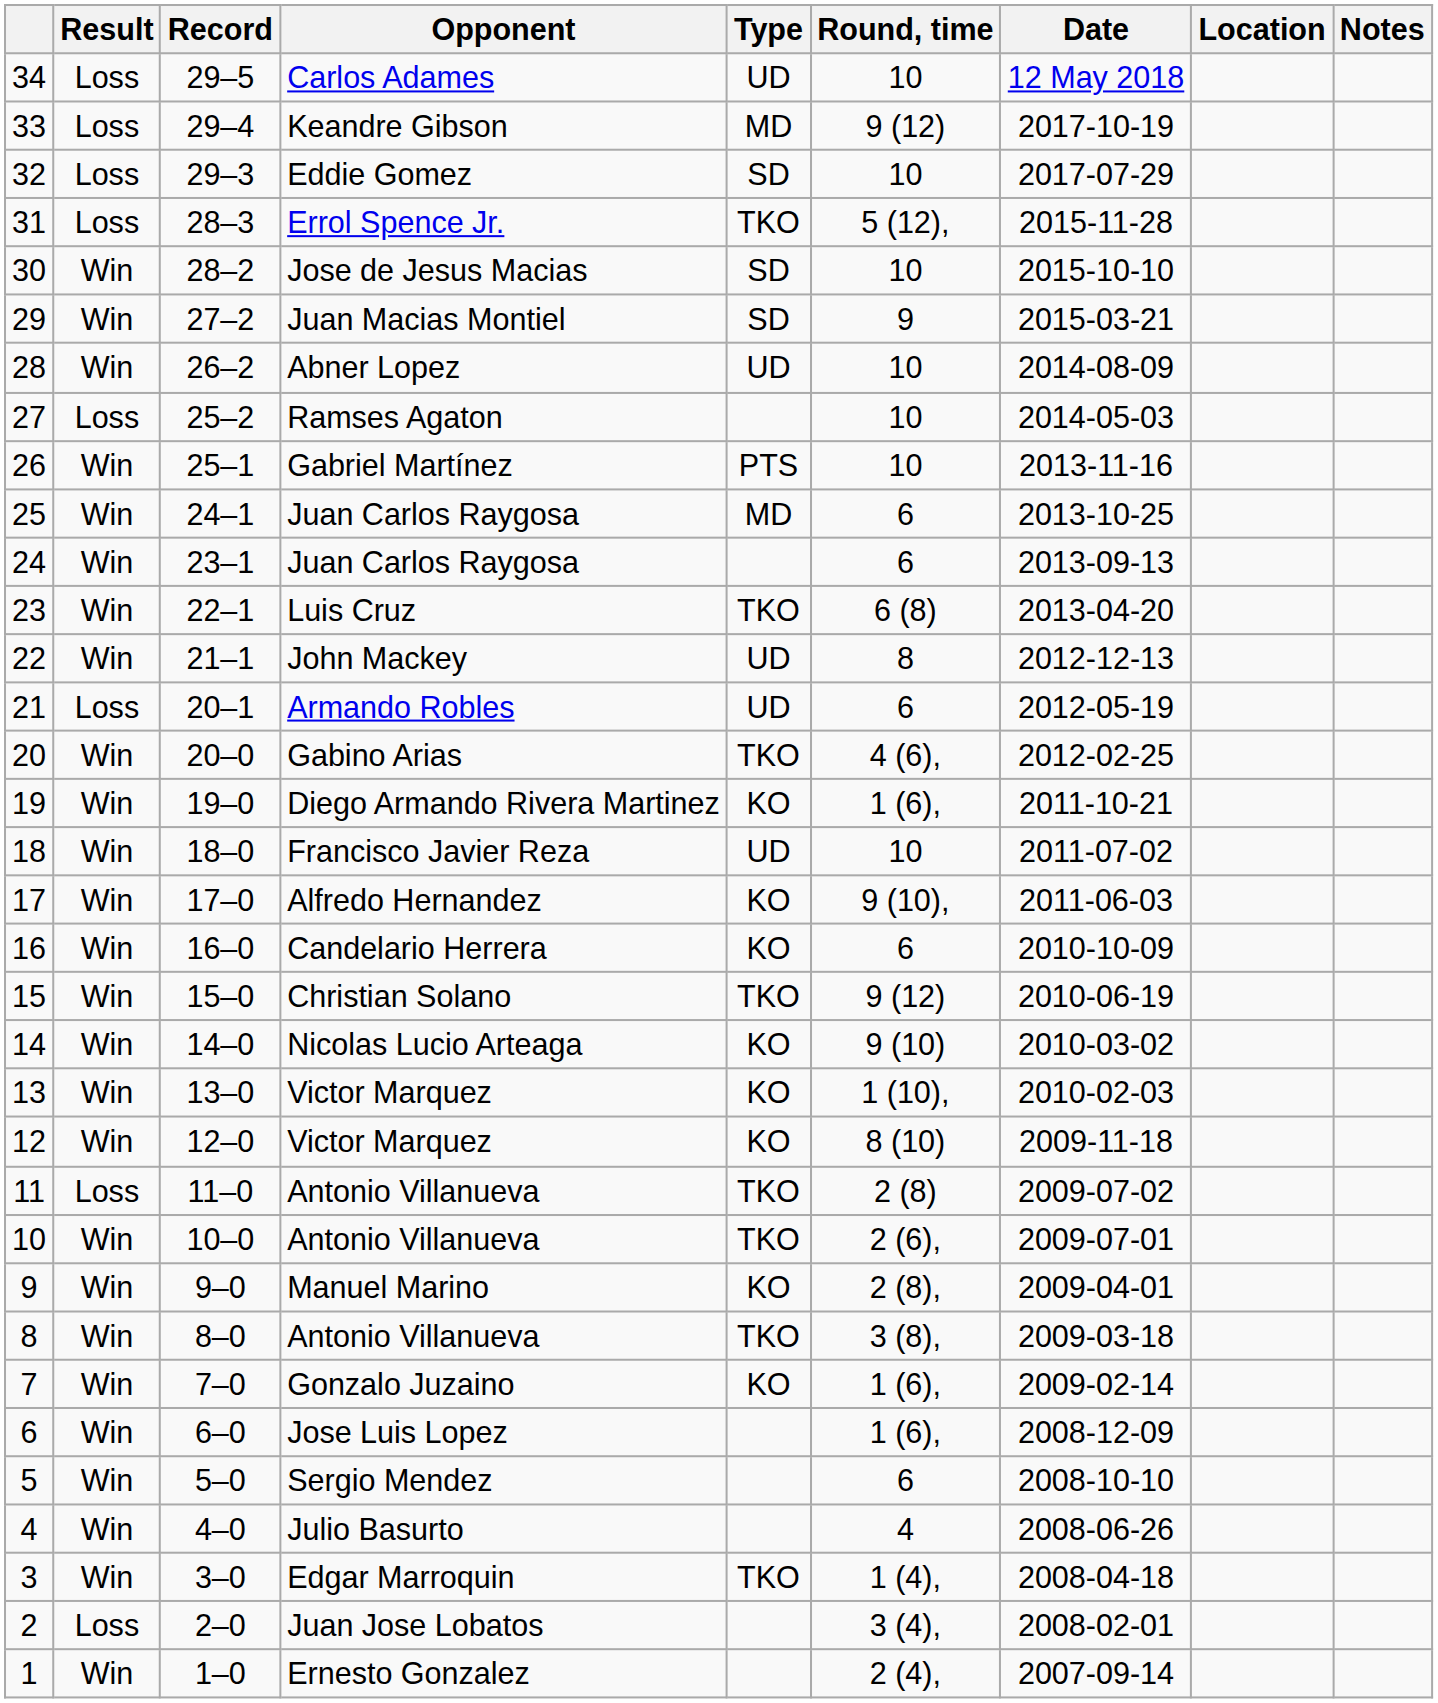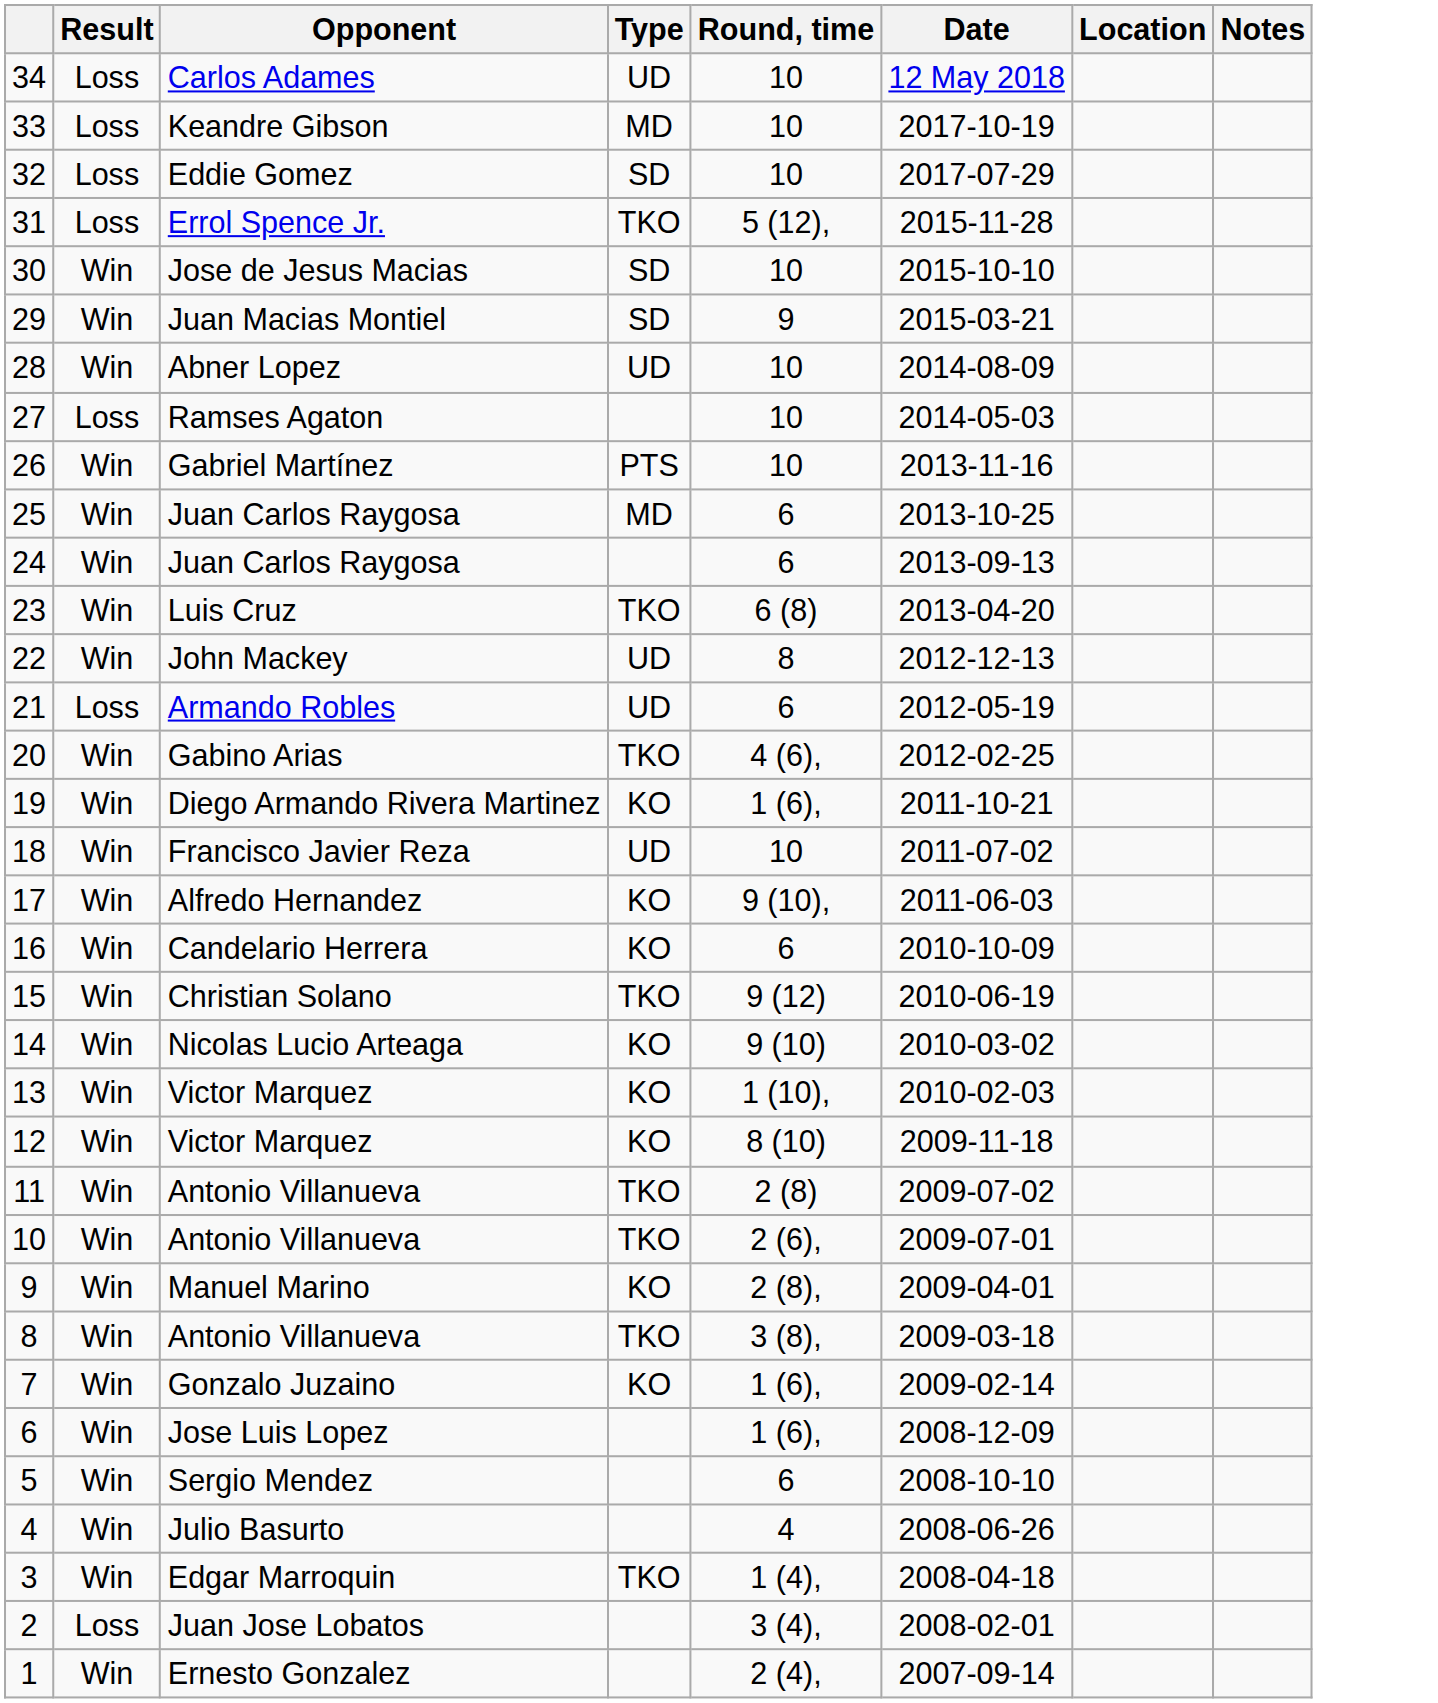 <table class="wikitable" style="text-align:center; font-size:95%">
 <tr>
 <th></th>
 <th>Result</th>
-<th>Record</th>
 <th>Opponent</th>
 <th>Type</th>
 <th>Round, time</th>
 <th>Date</th>
 <th>Location</th>
 <th>Notes</th>
 </tr>
 <tr>
 <td>34</td>
 <td>Loss</td>
-<td>29–5</td>
 <td style="text-align:left;"> <a href='#'>Carlos Adames</a></td>
 <td>UD</td>
 <td>10</td>
 <td><a href='#'>12 May 2018</a></td>
 <td style="text-align:left;"> </td>
 <td style="text-align:left;"></td>
 </tr>
 <tr>
 <td>33</td>
 <td>Loss</td>
-<td>29–4</td>
 <td style="text-align:left;"> Keandre Gibson</td>
 <td>MD</td>
-<td>9 (12)</td>
+<td>10</td>
 <td>2017-10-19</td>
 <td style="text-align:left;"> </td>
 <td style="text-align:left;"></td>
 </tr>
 <tr>
 <td>32</td>
 <td>Loss</td>
-<td>29–3</td>
 <td style="text-align:left;"> Eddie Gomez</td>
 <td>SD</td>
 <td>10</td>
 <td>2017-07-29</td>
 <td style="text-align:left;"> </td>
 <td style="text-align:left;"></td>
 </tr>
 <tr>
 <td>31</td>
 <td>Loss</td>
-<td>28–3</td>
 <td style="text-align:left;"> <a href='#'>Errol Spence Jr.</a></td>
 <td>TKO</td>
 <td>5 (12), </td>
 <td>2015-11-28</td>
 <td style="text-align:left;"> </td>
 <td style="text-align:left;"></td>
 </tr>
 <tr>
 <td>30</td>
 <td>Win</td>
-<td>28–2</td>
 <td style="text-align:left;"> Jose de Jesus Macias</td>
 <td>SD</td>
 <td>10</td>
 <td>2015-10-10</td>
 <td style="text-align:left;"> </td>
 <td style="text-align:left;"></td>
 </tr>
 <tr>
 <td>29</td>
 <td>Win</td>
-<td>27–2</td>
 <td style="text-align:left;"> Juan Macias Montiel</td>
 <td>SD</td>
 <td>9</td>
 <td>2015-03-21</td>
 <td style="text-align:left;"> </td>
 <td style="text-align:left;"></td>
 </tr>
 <tr>
 <td>28</td>
 <td>Win</td>
-<td>26–2</td>
 <td style="text-align:left;"> Abner Lopez</td>
 <td>UD</td>
 <td>10</td>
 <td>2014-08-09</td>
 <td style="text-align:left;"> </td>
 <td style="text-align:left;"></td>
 </tr>
 <tr>
 <td>27</td>
 <td>Loss</td>
-<td>25–2</td>
 <td style="text-align:left;"> Ramses Agaton</td>
 <td></td>
 <td>10</td>
 <td>2014-05-03</td>
 <td style="text-align:left;"> </td>
 <td style="text-align:left;"></td>
 </tr>
 <tr>
 <td>26</td>
 <td>Win</td>
-<td>25–1</td>
 <td style="text-align:left;"> Gabriel Martínez</td>
 <td>PTS</td>
 <td>10</td>
 <td>2013-11-16</td>
 <td style="text-align:left;"> </td>
 <td style="text-align:left;"></td>
 </tr>
 <tr>
 <td>25</td>
 <td>Win</td>
-<td>24–1</td>
 <td style="text-align:left;"> Juan Carlos Raygosa</td>
 <td>MD</td>
 <td>6</td>
 <td>2013-10-25</td>
 <td style="text-align:left;"> </td>
 <td style="text-align:left;"></td>
 </tr>
 <tr>
 <td>24</td>
 <td>Win</td>
-<td>23–1</td>
 <td style="text-align:left;"> Juan Carlos Raygosa</td>
 <td></td>
 <td>6</td>
 <td>2013-09-13</td>
 <td style="text-align:left;"> </td>
 <td style="text-align:left;"></td>
 </tr>
 <tr>
 <td>23</td>
 <td>Win</td>
-<td>22–1</td>
 <td style="text-align:left;"> Luis Cruz</td>
 <td>TKO</td>
 <td>6 (8)</td>
 <td>2013-04-20</td>
 <td style="text-align:left;"> </td>
 <td style="text-align:left;"></td>
 </tr>
 <tr>
 <td>22</td>
 <td>Win</td>
-<td>21–1</td>
 <td style="text-align:left;"> John Mackey</td>
 <td>UD</td>
 <td>8</td>
 <td>2012-12-13</td>
 <td style="text-align:left;"> </td>
 <td style="text-align:left;"></td>
 </tr>
 <tr>
 <td>21</td>
 <td>Loss</td>
-<td>20–1</td>
 <td style="text-align:left;"> <a href='#'>Armando Robles</a></td>
 <td>UD</td>
 <td>6</td>
 <td>2012-05-19</td>
 <td style="text-align:left;"> </td>
 <td style="text-align:left;"></td>
 </tr>
 <tr>
 <td>20</td>
 <td>Win</td>
-<td>20–0</td>
 <td style="text-align:left;"> Gabino Arias</td>
 <td>TKO</td>
 <td>4 (6), </td>
 <td>2012-02-25</td>
 <td style="text-align:left;"> </td>
 <td style="text-align:left;"></td>
 </tr>
 <tr>
 <td>19</td>
 <td>Win</td>
-<td>19–0</td>
 <td style="text-align:left;"> Diego Armando Rivera Martinez</td>
 <td>KO</td>
 <td>1 (6), </td>
 <td>2011-10-21</td>
 <td style="text-align:left;"> </td>
 <td style="text-align:left;"></td>
 </tr>
 <tr>
 <td>18</td>
 <td>Win</td>
-<td>18–0</td>
 <td style="text-align:left;"> Francisco Javier Reza</td>
 <td>UD</td>
 <td>10</td>
 <td>2011-07-02</td>
 <td style="text-align:left;"> </td>
 <td style="text-align:left;"></td>
 </tr>
 <tr>
 <td>17</td>
 <td>Win</td>
-<td>17–0</td>
 <td style="text-align:left;"> Alfredo Hernandez</td>
 <td>KO</td>
 <td>9 (10), </td>
 <td>2011-06-03</td>
 <td style="text-align:left;"> </td>
 <td style="text-align:left;"></td>
 </tr>
 <tr>
 <td>16</td>
 <td>Win</td>
-<td>16–0</td>
 <td style="text-align:left;"> Candelario Herrera</td>
 <td>KO</td>
 <td>6</td>
 <td>2010-10-09</td>
 <td style="text-align:left;"> </td>
 <td style="text-align:left;"></td>
 </tr>
 <tr>
 <td>15</td>
 <td>Win</td>
-<td>15–0</td>
 <td style="text-align:left;"> Christian Solano</td>
 <td>TKO</td>
 <td>9 (12)</td>
 <td>2010-06-19</td>
 <td style="text-align:left;"> </td>
 <td style="text-align:left;"></td>
 </tr>
 <tr>
 <td>14</td>
 <td>Win</td>
-<td>14–0</td>
 <td style="text-align:left;"> Nicolas Lucio Arteaga</td>
 <td>KO</td>
 <td>9 (10)</td>
 <td>2010-03-02</td>
 <td style="text-align:left;"> </td>
 <td style="text-align:left;"></td>
 </tr>
 <tr>
 <td>13</td>
 <td>Win</td>
-<td>13–0</td>
 <td style="text-align:left;"> Victor Marquez</td>
 <td>KO</td>
 <td>1 (10), </td>
 <td>2010-02-03</td>
 <td style="text-align:left;"> </td>
 <td style="text-align:left;"></td>
 </tr>
 <tr>
 <td>12</td>
 <td>Win</td>
-<td>12–0</td>
 <td style="text-align:left;"> Victor Marquez</td>
 <td>KO</td>
 <td>8 (10)</td>
 <td>2009-11-18</td>
 <td style="text-align:left;"> </td>
 <td style="text-align:left;"></td>
 </tr>
 <tr>
 <td>11</td>
-<td>Loss</td>
-<td>11–0</td>
+<td>Win</td>
 <td style="text-align:left;"> Antonio Villanueva</td>
 <td>TKO</td>
 <td>2 (8)</td>
 <td>2009-07-02</td>
 <td style="text-align:left;"> </td>
 <td style="text-align:left;"></td>
 </tr>
 <tr>
 <td>10</td>
 <td>Win</td>
-<td>10–0</td>
 <td style="text-align:left;"> Antonio Villanueva</td>
 <td>TKO</td>
 <td>2 (6), </td>
 <td>2009-07-01</td>
 <td style="text-align:left;"> </td>
 <td style="text-align:left;"></td>
 </tr>
 <tr>
 <td>9</td>
 <td>Win</td>
-<td>9–0</td>
 <td style="text-align:left;"> Manuel Marino</td>
 <td>KO</td>
 <td>2 (8), </td>
 <td>2009-04-01</td>
 <td style="text-align:left;"> </td>
 <td style="text-align:left;"></td>
 </tr>
 <tr>
 <td>8</td>
 <td>Win</td>
-<td>8–0</td>
 <td style="text-align:left;"> Antonio Villanueva</td>
 <td>TKO</td>
 <td>3 (8), </td>
 <td>2009-03-18</td>
 <td style="text-align:left;"> </td>
 <td style="text-align:left;"></td>
 </tr>
 <tr>
 <td>7</td>
 <td>Win</td>
-<td>7–0</td>
 <td style="text-align:left;"> Gonzalo Juzaino</td>
 <td>KO</td>
 <td>1 (6), </td>
 <td>2009-02-14</td>
 <td style="text-align:left;"> </td>
 <td style="text-align:left;"></td>
 </tr>
 <tr>
 <td>6</td>
 <td>Win</td>
-<td>6–0</td>
 <td style="text-align:left;"> Jose Luis Lopez</td>
 <td></td>
 <td>1 (6), </td>
 <td>2008-12-09</td>
 <td style="text-align:left;"> </td>
 <td style="text-align:left;"></td>
 </tr>
 <tr>
 <td>5</td>
 <td>Win</td>
-<td>5–0</td>
 <td style="text-align:left;"> Sergio Mendez</td>
 <td></td>
 <td>6</td>
 <td>2008-10-10</td>
 <td style="text-align:left;"> </td>
 <td style="text-align:left;"></td>
 </tr>
 <tr>
 <td>4</td>
 <td>Win</td>
-<td>4–0</td>
 <td style="text-align:left;"> Julio Basurto</td>
 <td></td>
 <td>4</td>
 <td>2008-06-26</td>
 <td style="text-align:left;"> </td>
 <td style="text-align:left;"></td>
 </tr>
 <tr>
 <td>3</td>
 <td>Win</td>
-<td>3–0</td>
 <td style="text-align:left;"> Edgar Marroquin</td>
 <td>TKO</td>
 <td>1 (4), </td>
 <td>2008-04-18</td>
 <td style="text-align:left;"> </td>
 <td style="text-align:left;"></td>
 </tr>
 <tr>
 <td>2</td>
 <td>Loss</td>
-<td>2–0</td>
 <td style="text-align:left;"> Juan Jose Lobatos</td>
 <td></td>
 <td>3 (4), </td>
 <td>2008-02-01</td>
 <td style="text-align:left;"> </td>
 <td style="text-align:left;"></td>
 </tr>
 <tr>
 <td>1</td>
 <td>Win</td>
-<td>1–0</td>
 <td style="text-align:left;"> Ernesto Gonzalez</td>
 <td></td>
 <td>2 (4), </td>
 <td>2007-09-14</td>
 <td style="text-align:left;"> </td>
 <td style="text-align:left;"></td>
 </tr>
 </table>
